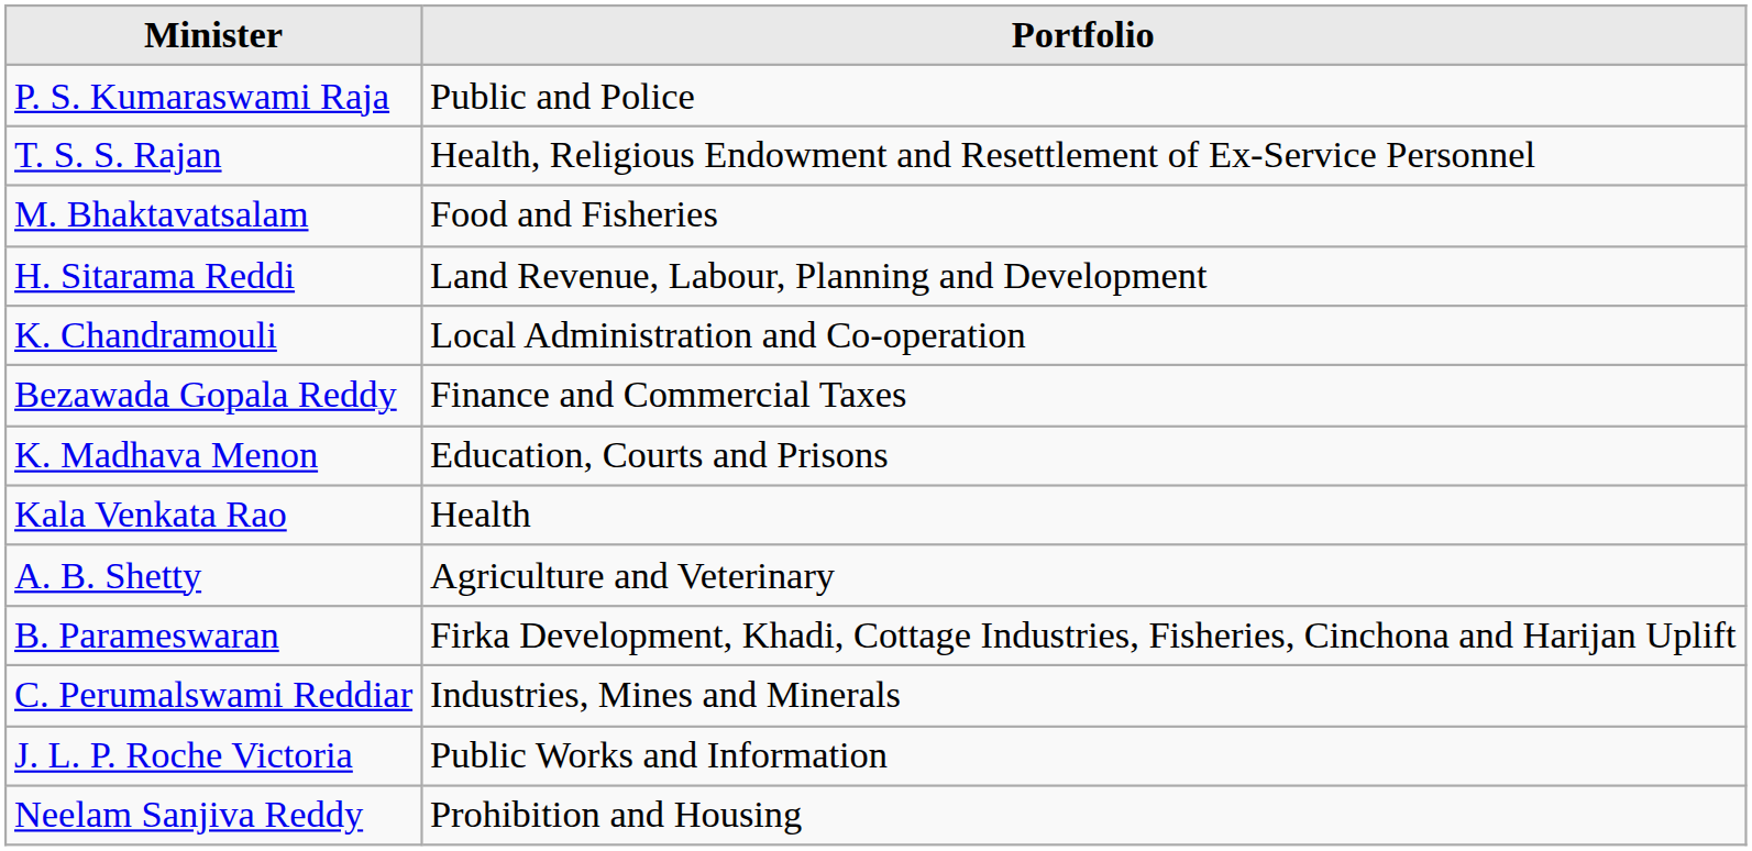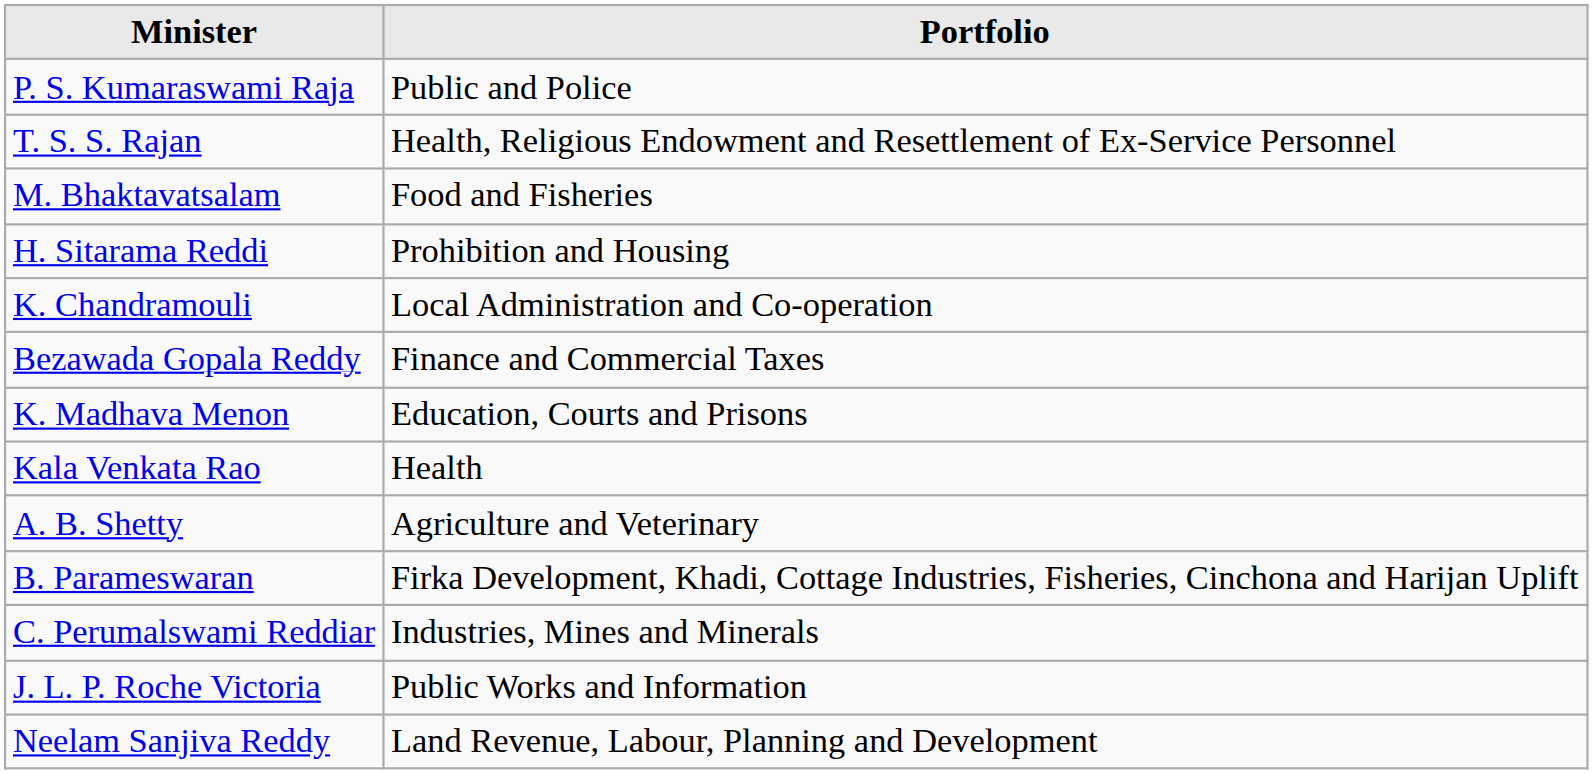 <table class="wikitable">
 <tr>
 <th style="background-color:#E9E9E9" align=left valign=top>Minister</th>
 <th style="background-color:#E9E9E9" align=right>Portfolio</th>
 </tr>
 <tr>
 <td align=left><a href='#'>P. S. Kumaraswami Raja</a></td>
 <td align=left>Public and Police</td>
 </tr>
 <tr>
 <td align=left><a href='#'>T. S. S. Rajan</a></td>
 <td align=left>Health, Religious Endowment and Resettlement of Ex-Service Personnel</td>
 </tr>
 <tr>
 <td align=left><a href='#'>M. Bhaktavatsalam</a></td>
 <td align=left>Food and Fisheries</td>
 </tr>
 <tr>
 <td align=left><a href='#'>H. Sitarama Reddi</a></td>
-<td align=left>Land Revenue, Labour, Planning and Development</td>
+<td align=left>Prohibition and Housing</td>
 </tr>
 <tr>
 <td align=left><a href='#'>K. Chandramouli</a></td>
 <td align=left>Local Administration and Co-operation</td>
 </tr>
 <tr>
 <td align=left><a href='#'>Bezawada Gopala Reddy</a></td>
 <td align=left>Finance and Commercial Taxes</td>
 </tr>
 <tr>
 <td align=left><a href='#'>K. Madhava Menon</a></td>
 <td align=left>Education, Courts and Prisons</td>
 </tr>
 <tr>
 <td align=left><a href='#'>Kala Venkata Rao</a></td>
 <td align=left>Health</td>
 </tr>
 <tr>
 <td align=left><a href='#'>A. B. Shetty</a></td>
 <td align=left>Agriculture and Veterinary</td>
 </tr>
 <tr>
 <td align=left><a href='#'>B. Parameswaran</a></td>
 <td align=left>Firka Development, Khadi, Cottage Industries, Fisheries, Cinchona and Harijan Uplift</td>
 </tr>
 <tr>
 <td align=left><a href='#'>C. Perumalswami Reddiar</a></td>
 <td align=left>Industries, Mines and Minerals</td>
 </tr>
 <tr>
 <td align=left><a href='#'>J. L. P. Roche Victoria</a></td>
 <td align=left>Public Works and Information</td>
 </tr>
 <tr>
 <td align=left><a href='#'>Neelam Sanjiva Reddy</a></td>
-<td align=left>Prohibition and Housing</td>
+<td align=left>Land Revenue, Labour, Planning and Development</td>
 </tr>
 </table>
